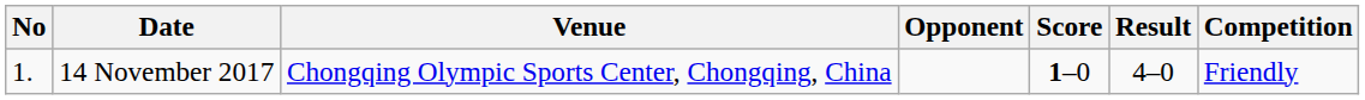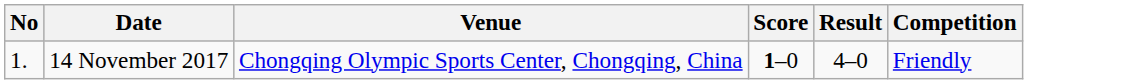 <table class="wikitable" style="font-size:100%;">
 <tr>
 <th>No</th>
 <th>Date</th>
 <th>Venue</th>
-<th>Opponent</th>
 <th>Score</th>
 <th>Result</th>
 <th>Competition</th>
 </tr>
 <tr>
 <td>1.</td>
 <td>14 November 2017</td>
 <td><a href='#'>Chongqing Olympic Sports Center</a>, <a href='#'>Chongqing</a>, <a href='#'>China</a></td>
-<td></td>
 <td align=center><strong>1</strong>–0</td>
 <td align=center>4–0</td>
 <td><a href='#'>Friendly</a></td>
 </tr>
 </table>
